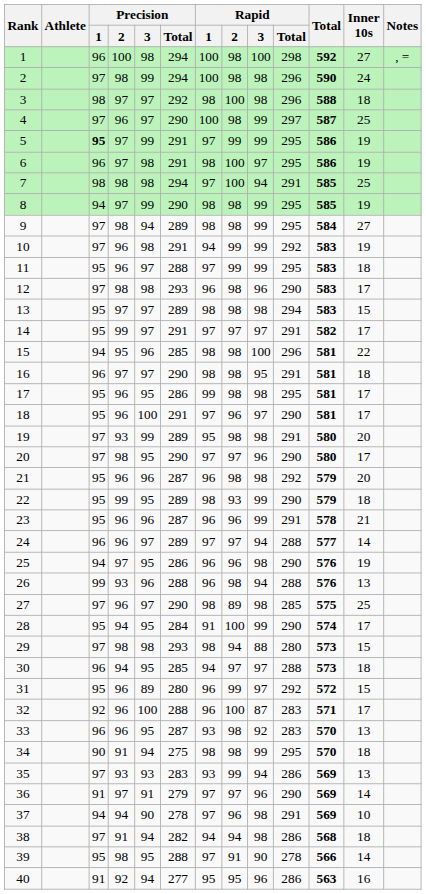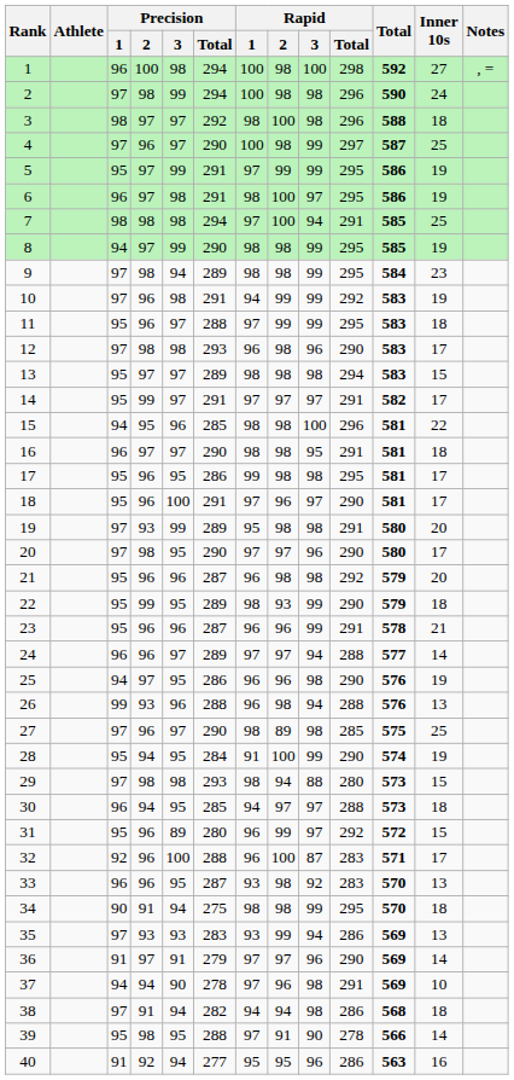 <table class="wikitable sortable" style="text-align:center">
 <tr>
 <th rowspan=2>Rank</th>
 <th rowspan=2>Athlete</th>
 <th colspan=4>Precision</th>
 <th colspan=4>Rapid</th>
 <th rowspan=2>Total</th>
 <th rowspan=2 width=40>Inner 10s</th>
 <th rowspan=2 class="unsortable">Notes</th>
 </tr>
 <tr>
 <th class="sortable">1</th>
 <th class="sortable">2</th>
 <th class="sortable">3</th>
 <th class="sortable">Total</th>
 <th class="sortable">1</th>
 <th class="sortable">2</th>
 <th class="sortable">3</th>
 <th class="sortable">Total</th>
 </tr>
 <tr bgcolor=bbf3bb>
 <td>1</td>
 <td align=left></td>
 <td>96</td>
 <td>100</td>
 <td>98</td>
 <td>294</td>
 <td>100</td>
 <td>98</td>
 <td>100</td>
 <td>298</td>
 <td><strong>592</strong></td>
 <td>27</td>
 <td>, =</td>
 </tr>
 <tr bgcolor=bbf3bb>
 <td>2</td>
 <td align=left></td>
 <td>97</td>
 <td>98</td>
 <td>99</td>
 <td>294</td>
 <td>100</td>
 <td>98</td>
 <td>98</td>
 <td>296</td>
 <td><strong>590</strong></td>
 <td>24</td>
 <td></td>
 </tr>
 <tr bgcolor=bbf3bb>
 <td>3</td>
 <td align=left></td>
 <td>98</td>
 <td>97</td>
 <td>97</td>
 <td>292</td>
 <td>98</td>
 <td>100</td>
 <td>98</td>
 <td>296</td>
 <td><strong>588</strong></td>
 <td>18</td>
 <td></td>
 </tr>
 <tr bgcolor=bbf3bb>
 <td>4</td>
 <td align=left></td>
 <td>97</td>
 <td>96</td>
 <td>97</td>
 <td>290</td>
 <td>100</td>
 <td>98</td>
 <td>99</td>
 <td>297</td>
 <td><strong>587</strong></td>
 <td>25</td>
 <td></td>
 </tr>
 <tr bgcolor=bbf3bb>
 <td>5</td>
 <td align=left></td>
-<td><strong>95</strong></td>
+<td>95</td>
 <td>97</td>
 <td>99</td>
 <td>291</td>
 <td>97</td>
 <td>99</td>
 <td>99</td>
 <td>295</td>
 <td><strong>586</strong></td>
 <td>19</td>
 <td></td>
 </tr>
 <tr bgcolor=bbf3bb>
 <td>6</td>
 <td align=left></td>
 <td>96</td>
 <td>97</td>
 <td>98</td>
 <td>291</td>
 <td>98</td>
 <td>100</td>
 <td>97</td>
 <td>295</td>
 <td><strong>586</strong></td>
 <td>19</td>
 <td></td>
 </tr>
 <tr bgcolor=bbf3bb>
 <td>7</td>
 <td align=left></td>
 <td>98</td>
 <td>98</td>
 <td>98</td>
 <td>294</td>
 <td>97</td>
 <td>100</td>
 <td>94</td>
 <td>291</td>
 <td><strong>585</strong></td>
 <td>25</td>
 <td></td>
 </tr>
 <tr bgcolor=bbf3bb>
 <td>8</td>
 <td align=left></td>
 <td>94</td>
 <td>97</td>
 <td>99</td>
 <td>290</td>
 <td>98</td>
 <td>98</td>
 <td>99</td>
 <td>295</td>
 <td><strong>585</strong></td>
 <td>19</td>
 <td></td>
 </tr>
 <tr>
 <td>9</td>
 <td align=left></td>
 <td>97</td>
 <td>98</td>
 <td>94</td>
 <td>289</td>
 <td>98</td>
 <td>98</td>
 <td>99</td>
 <td>295</td>
 <td><strong>584</strong></td>
-<td>27</td>
+<td>23</td>
 <td></td>
 </tr>
 <tr>
 <td>10</td>
 <td align=left></td>
 <td>97</td>
 <td>96</td>
 <td>98</td>
 <td>291</td>
 <td>94</td>
 <td>99</td>
 <td>99</td>
 <td>292</td>
 <td><strong>583</strong></td>
 <td>19</td>
 <td></td>
 </tr>
 <tr>
 <td>11</td>
 <td align=left></td>
 <td>95</td>
 <td>96</td>
 <td>97</td>
 <td>288</td>
 <td>97</td>
 <td>99</td>
 <td>99</td>
 <td>295</td>
 <td><strong>583</strong></td>
 <td>18</td>
 <td></td>
 </tr>
 <tr>
 <td>12</td>
 <td align=left></td>
 <td>97</td>
 <td>98</td>
 <td>98</td>
 <td>293</td>
 <td>96</td>
 <td>98</td>
 <td>96</td>
 <td>290</td>
 <td><strong>583</strong></td>
 <td>17</td>
 <td></td>
 </tr>
 <tr>
 <td>13</td>
 <td align=left></td>
 <td>95</td>
 <td>97</td>
 <td>97</td>
 <td>289</td>
 <td>98</td>
 <td>98</td>
 <td>98</td>
 <td>294</td>
 <td><strong>583</strong></td>
 <td>15</td>
 <td></td>
 </tr>
 <tr>
 <td>14</td>
 <td align=left></td>
 <td>95</td>
 <td>99</td>
 <td>97</td>
 <td>291</td>
 <td>97</td>
 <td>97</td>
 <td>97</td>
 <td>291</td>
 <td><strong>582</strong></td>
 <td>17</td>
 <td></td>
 </tr>
 <tr>
 <td>15</td>
 <td align=left></td>
 <td>94</td>
 <td>95</td>
 <td>96</td>
 <td>285</td>
 <td>98</td>
 <td>98</td>
 <td>100</td>
 <td>296</td>
 <td><strong>581</strong></td>
 <td>22</td>
 <td></td>
 </tr>
 <tr>
 <td>16</td>
 <td align=left></td>
 <td>96</td>
 <td>97</td>
 <td>97</td>
 <td>290</td>
 <td>98</td>
 <td>98</td>
 <td>95</td>
 <td>291</td>
 <td><strong>581</strong></td>
 <td>18</td>
 <td></td>
 </tr>
 <tr>
 <td>17</td>
 <td align=left></td>
 <td>95</td>
 <td>96</td>
 <td>95</td>
 <td>286</td>
 <td>99</td>
 <td>98</td>
 <td>98</td>
 <td>295</td>
 <td><strong>581</strong></td>
 <td>17</td>
 <td></td>
 </tr>
 <tr>
 <td>18</td>
 <td align=left></td>
 <td>95</td>
 <td>96</td>
 <td>100</td>
 <td>291</td>
 <td>97</td>
 <td>96</td>
 <td>97</td>
 <td>290</td>
 <td><strong>581</strong></td>
 <td>17</td>
 <td></td>
 </tr>
 <tr>
 <td>19</td>
 <td align=left></td>
 <td>97</td>
 <td>93</td>
 <td>99</td>
 <td>289</td>
 <td>95</td>
 <td>98</td>
 <td>98</td>
 <td>291</td>
 <td><strong>580</strong></td>
 <td>20</td>
 <td></td>
 </tr>
 <tr>
 <td>20</td>
 <td align=left></td>
 <td>97</td>
 <td>98</td>
 <td>95</td>
 <td>290</td>
 <td>97</td>
 <td>97</td>
 <td>96</td>
 <td>290</td>
 <td><strong>580</strong></td>
 <td>17</td>
 <td></td>
 </tr>
 <tr>
 <td>21</td>
 <td align=left></td>
 <td>95</td>
 <td>96</td>
 <td>96</td>
 <td>287</td>
 <td>96</td>
 <td>98</td>
 <td>98</td>
 <td>292</td>
 <td><strong>579</strong></td>
 <td>20</td>
 <td></td>
 </tr>
 <tr>
 <td>22</td>
 <td align=left></td>
 <td>95</td>
 <td>99</td>
 <td>95</td>
 <td>289</td>
 <td>98</td>
 <td>93</td>
 <td>99</td>
 <td>290</td>
 <td><strong>579</strong></td>
 <td>18</td>
 <td></td>
 </tr>
 <tr>
 <td>23</td>
 <td align=left></td>
 <td>95</td>
 <td>96</td>
 <td>96</td>
 <td>287</td>
 <td>96</td>
 <td>96</td>
 <td>99</td>
 <td>291</td>
 <td><strong>578</strong></td>
 <td>21</td>
 <td></td>
 </tr>
 <tr>
 <td>24</td>
 <td align=left></td>
 <td>96</td>
 <td>96</td>
 <td>97</td>
 <td>289</td>
 <td>97</td>
 <td>97</td>
 <td>94</td>
 <td>288</td>
 <td><strong>577</strong></td>
 <td>14</td>
 <td></td>
 </tr>
 <tr>
 <td>25</td>
 <td align=left></td>
 <td>94</td>
 <td>97</td>
 <td>95</td>
 <td>286</td>
 <td>96</td>
 <td>96</td>
 <td>98</td>
 <td>290</td>
 <td><strong>576</strong></td>
 <td>19</td>
 <td></td>
 </tr>
 <tr>
 <td>26</td>
 <td align=left></td>
 <td>99</td>
 <td>93</td>
 <td>96</td>
 <td>288</td>
 <td>96</td>
 <td>98</td>
 <td>94</td>
 <td>288</td>
 <td><strong>576</strong></td>
 <td>13</td>
 <td></td>
 </tr>
 <tr>
 <td>27</td>
 <td align=left></td>
 <td>97</td>
 <td>96</td>
 <td>97</td>
 <td>290</td>
 <td>98</td>
 <td>89</td>
 <td>98</td>
 <td>285</td>
 <td><strong>575</strong></td>
 <td>25</td>
 <td></td>
 </tr>
 <tr>
 <td>28</td>
 <td align=left></td>
 <td>95</td>
 <td>94</td>
 <td>95</td>
 <td>284</td>
 <td>91</td>
 <td>100</td>
 <td>99</td>
 <td>290</td>
 <td><strong>574</strong></td>
-<td>17</td>
+<td>19</td>
 <td></td>
 </tr>
 <tr>
 <td>29</td>
 <td align=left></td>
 <td>97</td>
 <td>98</td>
 <td>98</td>
 <td>293</td>
 <td>98</td>
 <td>94</td>
 <td>88</td>
 <td>280</td>
 <td><strong>573</strong></td>
 <td>15</td>
 <td></td>
 </tr>
 <tr>
 <td>30</td>
 <td align=left></td>
 <td>96</td>
 <td>94</td>
 <td>95</td>
 <td>285</td>
 <td>94</td>
 <td>97</td>
 <td>97</td>
 <td>288</td>
 <td><strong>573</strong></td>
 <td>18</td>
 <td></td>
 </tr>
 <tr>
 <td>31</td>
 <td align=left></td>
 <td>95</td>
 <td>96</td>
 <td>89</td>
 <td>280</td>
 <td>96</td>
 <td>99</td>
 <td>97</td>
 <td>292</td>
 <td><strong>572</strong></td>
 <td>15</td>
 <td></td>
 </tr>
 <tr>
 <td>32</td>
 <td align=left></td>
 <td>92</td>
 <td>96</td>
 <td>100</td>
 <td>288</td>
 <td>96</td>
 <td>100</td>
 <td>87</td>
 <td>283</td>
 <td><strong>571</strong></td>
 <td>17</td>
 <td></td>
 </tr>
 <tr>
 <td>33</td>
 <td align=left></td>
 <td>96</td>
 <td>96</td>
 <td>95</td>
 <td>287</td>
 <td>93</td>
 <td>98</td>
 <td>92</td>
 <td>283</td>
 <td><strong>570</strong></td>
 <td>13</td>
 <td></td>
 </tr>
 <tr>
 <td>34</td>
 <td align=left></td>
 <td>90</td>
 <td>91</td>
 <td>94</td>
 <td>275</td>
 <td>98</td>
 <td>98</td>
 <td>99</td>
 <td>295</td>
 <td><strong>570</strong></td>
 <td>18</td>
 <td></td>
 </tr>
 <tr>
 <td>35</td>
 <td align=left></td>
 <td>97</td>
 <td>93</td>
 <td>93</td>
 <td>283</td>
 <td>93</td>
 <td>99</td>
 <td>94</td>
 <td>286</td>
 <td><strong>569</strong></td>
 <td>13</td>
 <td></td>
 </tr>
 <tr>
 <td>36</td>
 <td align=left></td>
 <td>91</td>
 <td>97</td>
 <td>91</td>
 <td>279</td>
 <td>97</td>
 <td>97</td>
 <td>96</td>
 <td>290</td>
 <td><strong>569</strong></td>
 <td>14</td>
 <td></td>
 </tr>
 <tr>
 <td>37</td>
 <td align=left></td>
 <td>94</td>
 <td>94</td>
 <td>90</td>
 <td>278</td>
 <td>97</td>
 <td>96</td>
 <td>98</td>
 <td>291</td>
 <td><strong>569</strong></td>
 <td>10</td>
 <td></td>
 </tr>
 <tr>
 <td>38</td>
 <td align=left></td>
 <td>97</td>
 <td>91</td>
 <td>94</td>
 <td>282</td>
 <td>94</td>
 <td>94</td>
 <td>98</td>
 <td>286</td>
 <td><strong>568</strong></td>
 <td>18</td>
 <td></td>
 </tr>
 <tr>
 <td>39</td>
 <td align=left></td>
 <td>95</td>
 <td>98</td>
 <td>95</td>
 <td>288</td>
 <td>97</td>
 <td>91</td>
 <td>90</td>
 <td>278</td>
 <td><strong>566</strong></td>
 <td>14</td>
 <td></td>
 </tr>
 <tr>
 <td>40</td>
 <td align=left></td>
 <td>91</td>
 <td>92</td>
 <td>94</td>
 <td>277</td>
 <td>95</td>
 <td>95</td>
 <td>96</td>
 <td>286</td>
 <td><strong>563</strong></td>
 <td>16</td>
 <td></td>
 </tr>
 </table>
